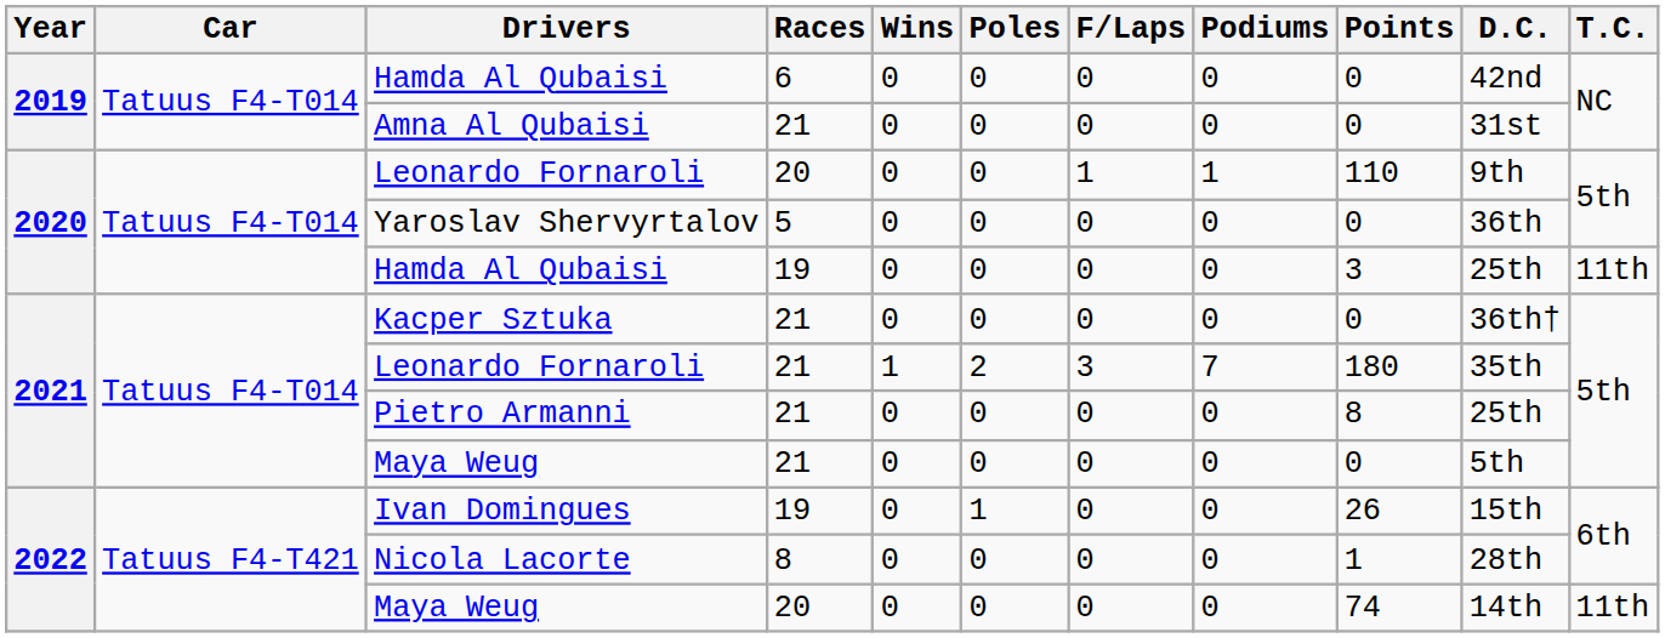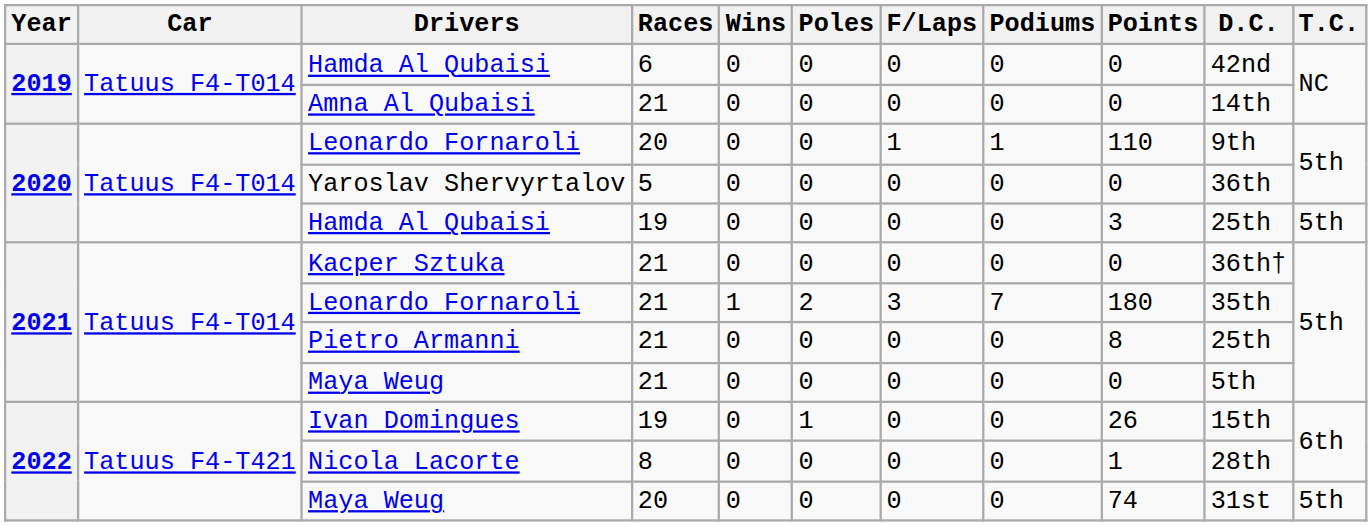 <table class="wikitable" style="font-size:85%">
 <tr>
 <th>Year</th>
 <th>Car</th>
 <th>Drivers</th>
 <th>Races</th>
 <th>Wins</th>
 <th>Poles</th>
 <th>F/Laps</th>
 <th>Podiums</th>
 <th>Points</th>
 <th>D.C.</th>
 <th>T.C.</th>
 </tr>
 <tr>
 <th rowspan="2"><a href='#'>2019</a></th>
 <td rowspan="2"><a href='#'>Tatuus F4-T014</a></td>
 <td> <a href='#'>Hamda Al Qubaisi</a></td>
 <td>6</td>
 <td>0</td>
 <td>0</td>
 <td>0</td>
 <td>0</td>
 <td>0</td>
 <td>42nd</td>
 <td rowspan="2">NC</td>
 </tr>
 <tr>
 <td> <a href='#'>Amna Al Qubaisi</a></td>
 <td>21</td>
 <td>0</td>
 <td>0</td>
 <td>0</td>
 <td>0</td>
 <td>0</td>
-<td>31st</td>
+<td>14th</td>
 </tr>
 <tr>
 <th rowspan="3"><a href='#'>2020</a></th>
 <td rowspan="3"><a href='#'>Tatuus F4-T014</a></td>
 <td> <a href='#'>Leonardo Fornaroli</a></td>
 <td>20</td>
 <td>0</td>
 <td>0</td>
 <td>1</td>
 <td>1</td>
 <td>110</td>
 <td>9th</td>
 <td rowspan="2">5th</td>
 </tr>
 <tr>
 <td> Yaroslav Shervyrtalov</td>
 <td>5</td>
 <td>0</td>
 <td>0</td>
 <td>0</td>
 <td>0</td>
 <td>0</td>
 <td>36th</td>
 </tr>
 <tr>
 <td> <a href='#'>Hamda Al Qubaisi</a></td>
 <td>19</td>
 <td>0</td>
 <td>0</td>
 <td>0</td>
 <td>0</td>
 <td>3</td>
 <td>25th</td>
-<td>11th</td>
+<td>5th</td>
 </tr>
 <tr>
 <th rowspan="4"><a href='#'>2021</a></th>
 <td rowspan="4"><a href='#'>Tatuus F4-T014</a></td>
 <td> <a href='#'>Kacper Sztuka</a></td>
 <td>21</td>
 <td>0</td>
 <td>0</td>
 <td>0</td>
 <td>0</td>
 <td>0</td>
 <td>36th†</td>
 <td rowspan="4">5th</td>
 </tr>
 <tr>
 <td> <a href='#'>Leonardo Fornaroli</a></td>
 <td>21</td>
 <td>1</td>
 <td>2</td>
 <td>3</td>
 <td>7</td>
 <td>180</td>
 <td>35th</td>
 </tr>
 <tr>
 <td> <a href='#'>Pietro Armanni</a></td>
 <td>21</td>
 <td>0</td>
 <td>0</td>
 <td>0</td>
 <td>0</td>
 <td>8</td>
 <td>25th</td>
 </tr>
 <tr>
 <td> <a href='#'>Maya Weug</a></td>
 <td>21</td>
 <td>0</td>
 <td>0</td>
 <td>0</td>
 <td>0</td>
 <td>0</td>
 <td>5th</td>
 </tr>
 <tr>
 <th rowspan="3"><a href='#'>2022</a></th>
 <td rowspan="3"><a href='#'>Tatuus F4-T421</a></td>
 <td> <a href='#'>Ivan Domingues</a></td>
 <td>19</td>
 <td>0</td>
 <td>1</td>
 <td>0</td>
 <td>0</td>
 <td>26</td>
 <td>15th</td>
 <td rowspan="2">6th</td>
 </tr>
 <tr>
 <td> <a href='#'>Nicola Lacorte</a></td>
 <td>8</td>
 <td>0</td>
 <td>0</td>
 <td>0</td>
 <td>0</td>
 <td>1</td>
 <td>28th</td>
 </tr>
 <tr>
 <td> <a href='#'>Maya Weug</a></td>
 <td>20</td>
 <td>0</td>
 <td>0</td>
 <td>0</td>
 <td>0</td>
 <td>74</td>
-<td>14th</td>
-<td>11th</td>
+<td>31st</td>
+<td>5th</td>
 </tr>
 </table>
